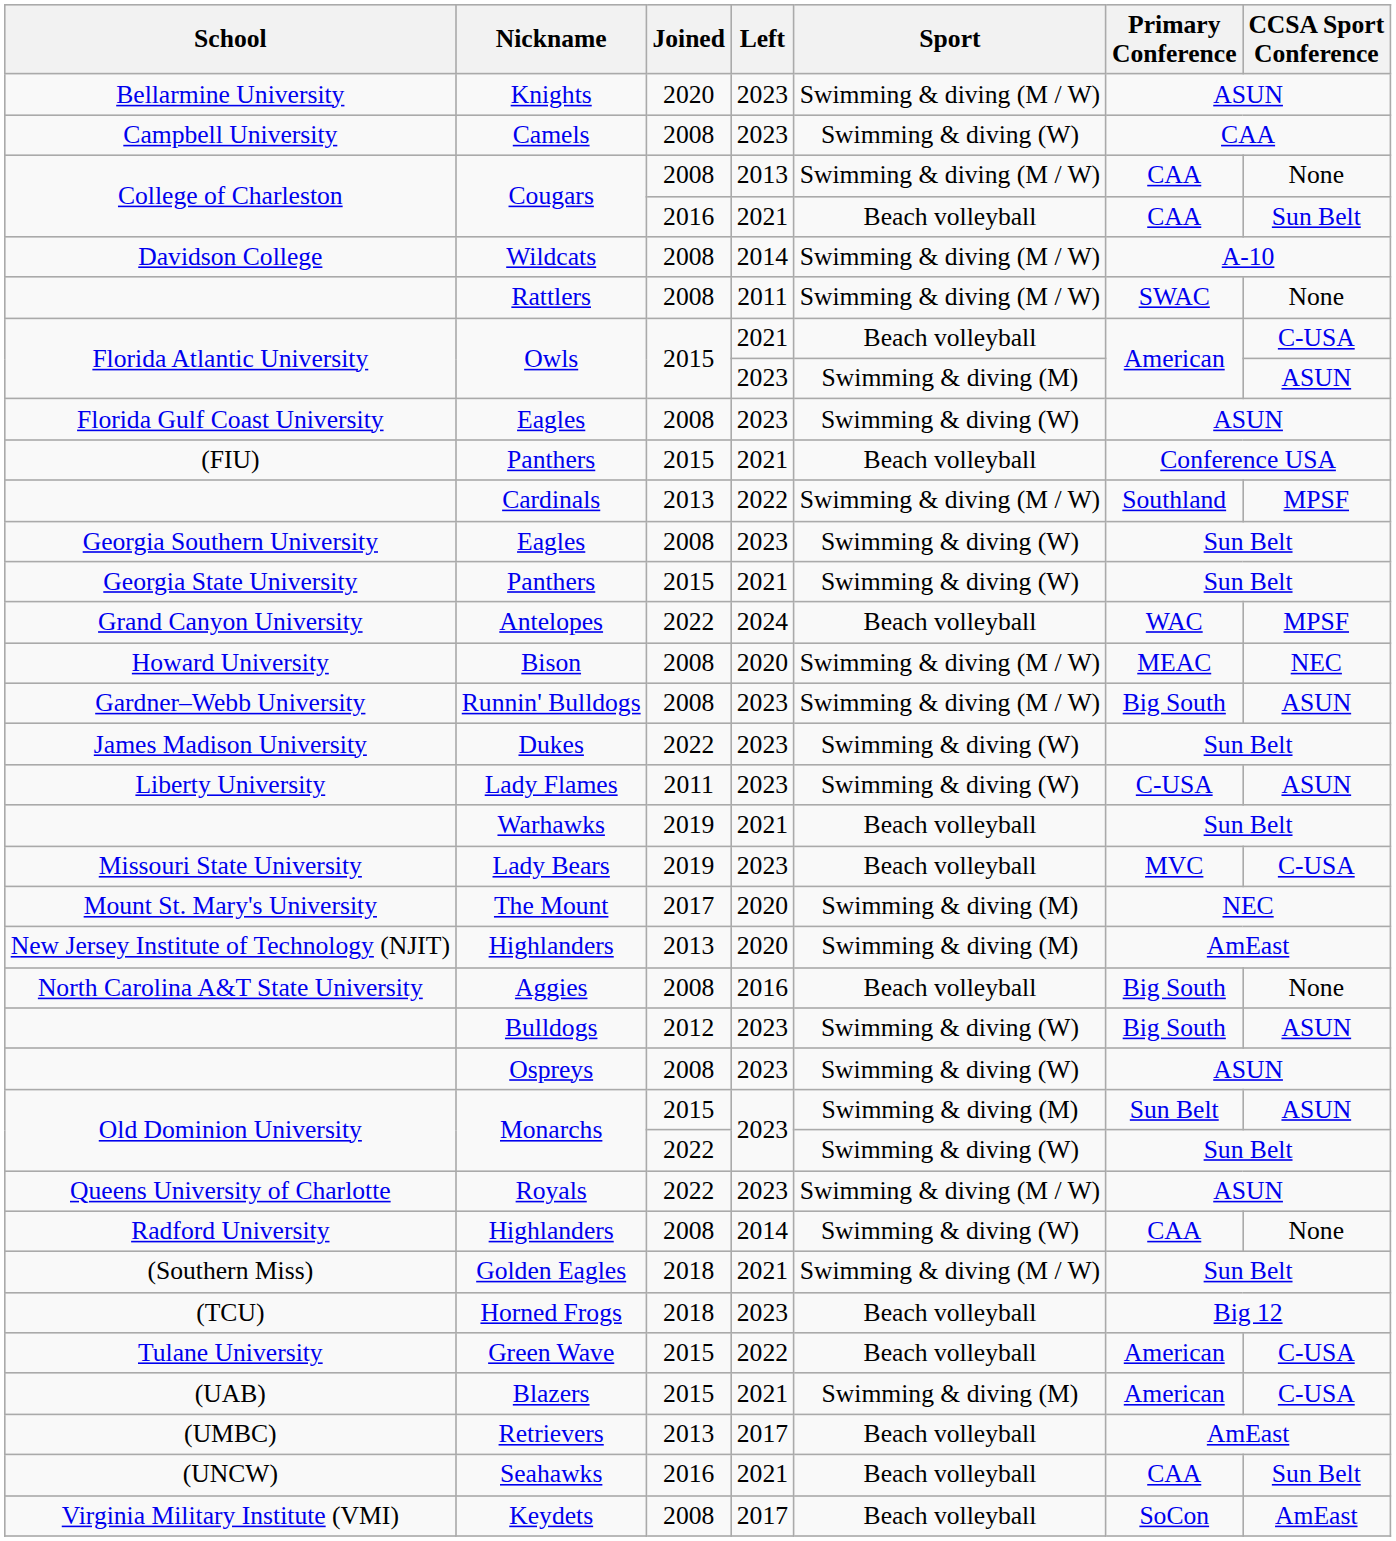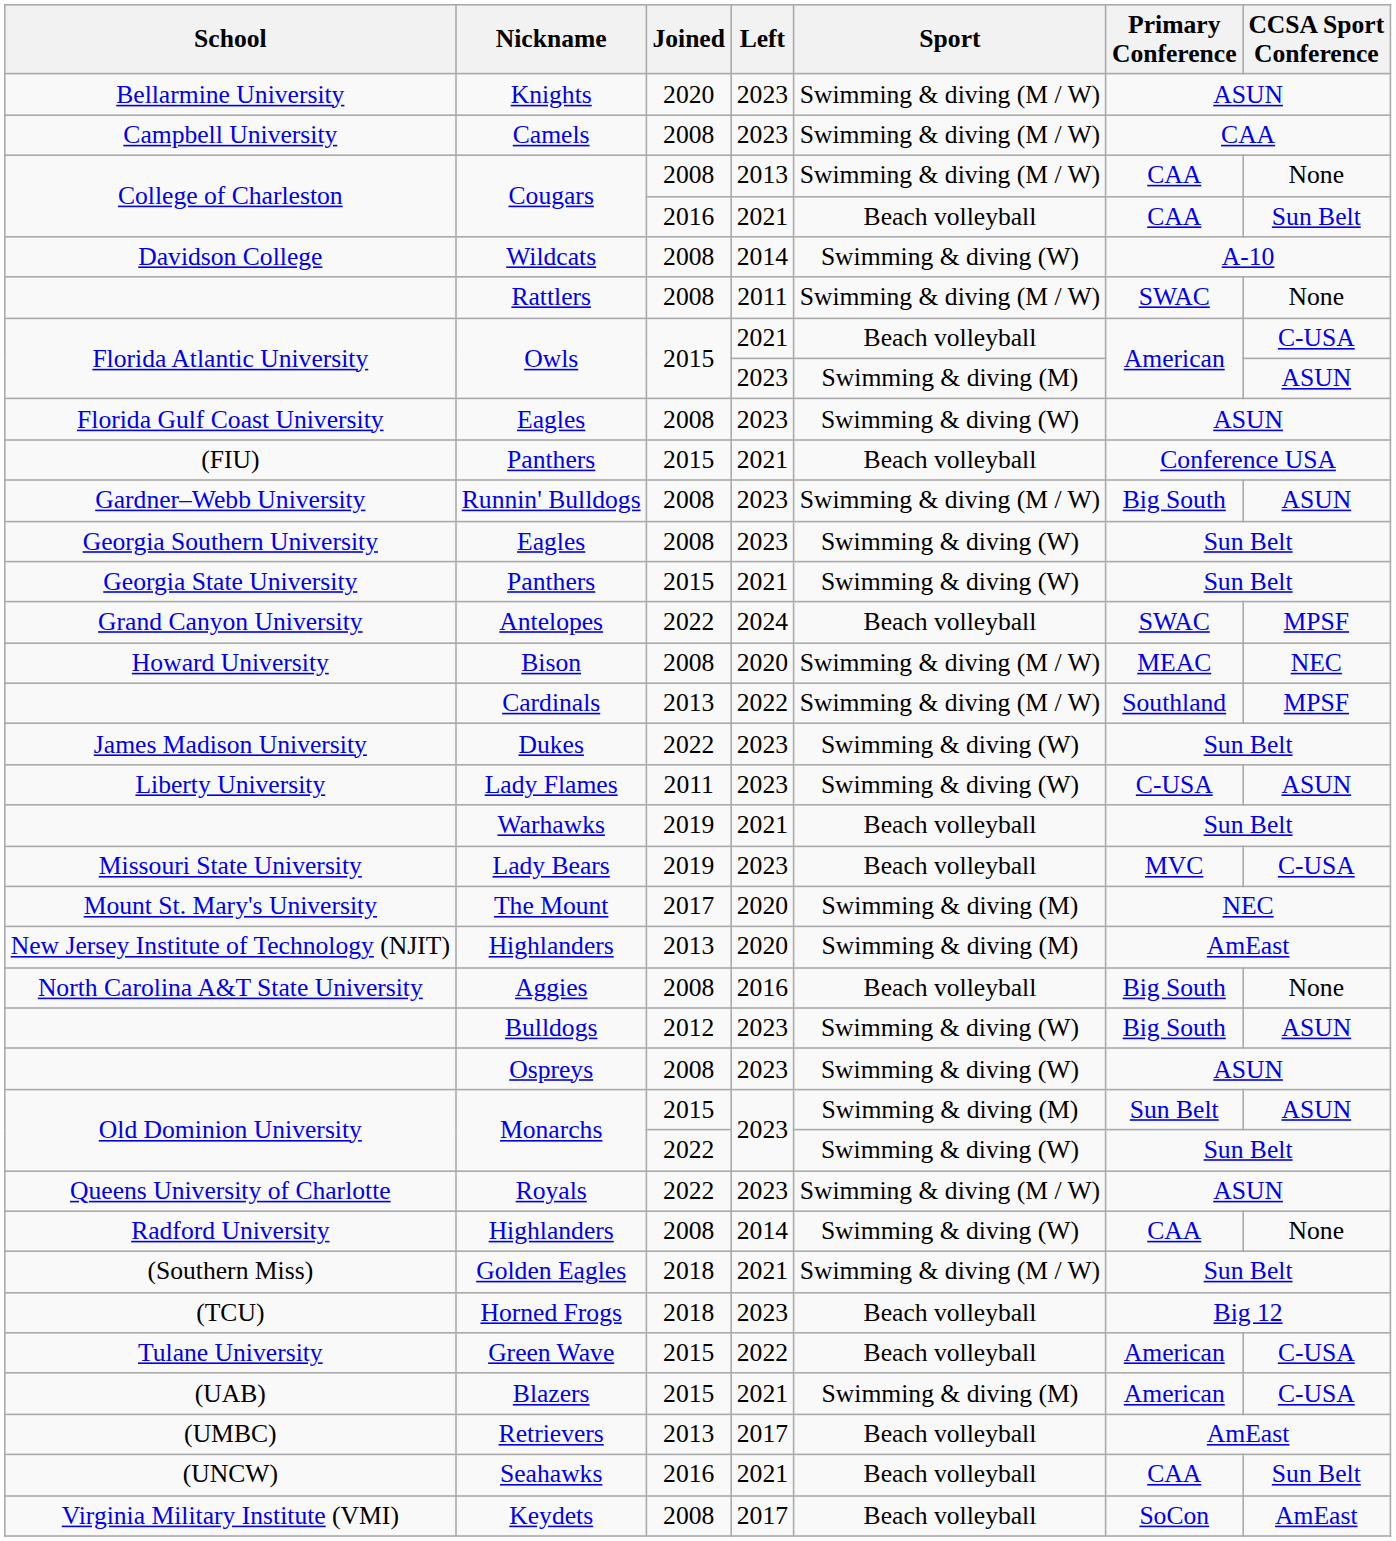 <table class="wikitable sortable" style="text-align:center">
 <tr>
 <th>School</th>
 <th>Nickname</th>
 <th>Joined</th>
 <th>Left</th>
 <th>Sport</th>
 <th>Primary<br>Conference</th>
 <th>CCSA Sport<br>Conference</th>
 </tr>
 <tr>
 <td><a href='#'>Bellarmine University</a></td>
 <td><a href='#'>Knights</a></td>
 <td>2020</td>
 <td>2023</td>
 <td>Swimming & diving (M / W)</td>
 <td colspan="2"><a href='#'>ASUN</a></td>
 </tr>
 <tr>
 <td><a href='#'>Campbell University</a></td>
 <td><a href='#'>Camels</a></td>
 <td>2008</td>
 <td>2023</td>
-<td>Swimming & diving (W)</td>
+<td>Swimming & diving (M / W)</td>
 <td colspan="2"><a href='#'>CAA</a></td>
 </tr>
 <tr>
 <td rowspan=2><a href='#'>College of Charleston</a></td>
 <td rowspan=2><a href='#'>Cougars</a></td>
 <td>2008</td>
 <td>2013</td>
 <td>Swimming & diving (M / W)</td>
 <td><a href='#'>CAA</a></td>
 <td>None</td>
 </tr>
 <tr>
 <td>2016</td>
 <td>2021</td>
 <td>Beach volleyball</td>
 <td><a href='#'>CAA</a></td>
 <td><a href='#'>Sun Belt</a></td>
 </tr>
 <tr>
 <td><a href='#'>Davidson College</a></td>
 <td><a href='#'>Wildcats</a></td>
 <td>2008</td>
 <td>2014</td>
-<td>Swimming & diving (M / W)</td>
+<td>Swimming & diving (W)</td>
 <td colspan="2"><a href='#'>A-10</a></td>
 </tr>
 <tr>
 <td></td>
 <td><a href='#'>Rattlers</a></td>
 <td>2008</td>
 <td>2011</td>
 <td>Swimming & diving (M / W)</td>
 <td><a href='#'>SWAC</a></td>
 <td>None</td>
 </tr>
 <tr>
 <td rowspan="2"><a href='#'>Florida Atlantic University</a></td>
 <td rowspan="2"><a href='#'>Owls</a></td>
 <td rowspan="2">2015</td>
 <td>2021</td>
 <td>Beach volleyball</td>
 <td rowspan="2"><a href='#'>American</a></td>
 <td><a href='#'>C-USA</a></td>
 </tr>
 <tr>
 <td>2023</td>
 <td>Swimming & diving (M)</td>
 <td><a href='#'>ASUN</a></td>
 </tr>
 <tr>
 <td><a href='#'>Florida Gulf Coast University</a></td>
 <td><a href='#'>Eagles</a></td>
 <td>2008</td>
 <td>2023</td>
 <td>Swimming & diving (W)</td>
 <td colspan="2"><a href='#'>ASUN</a></td>
 </tr>
 <tr>
 <td> (FIU)</td>
 <td><a href='#'>Panthers</a></td>
 <td>2015</td>
 <td>2021</td>
 <td>Beach volleyball</td>
 <td colspan="2"><a href='#'>Conference USA</a></td>
 </tr>
 <tr>
-<td></td>
-<td><a href='#'>Cardinals</a></td>
-<td>2013</td>
-<td>2022</td>
+<td><a href='#'>Gardner–Webb University</a></td>
+<td><a href='#'>Runnin' Bulldogs</a></td>
+<td>2008</td>
+<td>2023</td>
 <td>Swimming & diving (M / W)</td>
-<td><a href='#'>Southland</a></td>
-<td><a href='#'>MPSF</a></td>
+<td><a href='#'>Big South</a></td>
+<td><a href='#'>ASUN</a></td>
 </tr>
 <tr>
 <td><a href='#'>Georgia Southern University</a></td>
 <td><a href='#'>Eagles</a></td>
 <td>2008</td>
 <td>2023</td>
 <td>Swimming & diving (W)</td>
 <td colspan="2"><a href='#'>Sun Belt</a></td>
 </tr>
 <tr>
 <td><a href='#'>Georgia State University</a></td>
 <td><a href='#'>Panthers</a></td>
 <td>2015</td>
 <td>2021</td>
 <td>Swimming & diving (W)</td>
 <td colspan="2"><a href='#'>Sun Belt</a></td>
 </tr>
 <tr>
 <td><a href='#'>Grand Canyon University</a></td>
 <td><a href='#'>Antelopes</a></td>
 <td>2022</td>
 <td>2024</td>
 <td>Beach volleyball</td>
-<td><a href='#'>WAC</a></td>
+<td><a href='#'>SWAC</a></td>
 <td><a href='#'>MPSF</a></td>
 </tr>
 <tr>
 <td><a href='#'>Howard University</a></td>
 <td><a href='#'>Bison</a></td>
 <td>2008</td>
 <td>2020</td>
 <td>Swimming & diving (M / W)</td>
 <td><a href='#'>MEAC</a></td>
 <td><a href='#'>NEC</a></td>
 </tr>
 <tr>
-<td><a href='#'>Gardner–Webb University</a></td>
-<td><a href='#'>Runnin' Bulldogs</a></td>
-<td>2008</td>
-<td>2023</td>
+<td></td>
+<td><a href='#'>Cardinals</a></td>
+<td>2013</td>
+<td>2022</td>
 <td>Swimming & diving (M / W)</td>
-<td><a href='#'>Big South</a></td>
-<td><a href='#'>ASUN</a></td>
+<td><a href='#'>Southland</a></td>
+<td><a href='#'>MPSF</a></td>
 </tr>
 <tr>
 <td><a href='#'>James Madison University</a></td>
 <td><a href='#'>Dukes</a></td>
 <td>2022</td>
 <td>2023</td>
 <td>Swimming & diving (W)</td>
 <td colspan="2"><a href='#'>Sun Belt</a></td>
 </tr>
 <tr>
 <td><a href='#'>Liberty University</a></td>
 <td><a href='#'>Lady Flames</a></td>
 <td>2011</td>
 <td>2023</td>
 <td>Swimming & diving (W)</td>
 <td><a href='#'>C-USA</a></td>
 <td><a href='#'>ASUN</a></td>
 </tr>
 <tr>
 <td></td>
 <td><a href='#'>Warhawks</a></td>
 <td>2019</td>
 <td>2021</td>
 <td>Beach volleyball</td>
 <td colspan="2"><a href='#'>Sun Belt</a></td>
 </tr>
 <tr>
 <td><a href='#'>Missouri State University</a></td>
 <td><a href='#'>Lady Bears</a></td>
 <td>2019</td>
 <td>2023</td>
 <td>Beach volleyball</td>
 <td><a href='#'>MVC</a></td>
 <td><a href='#'>C-USA</a></td>
 </tr>
 <tr>
 <td><a href='#'>Mount St. Mary's University</a></td>
 <td><a href='#'>The Mount</a></td>
 <td>2017</td>
 <td>2020</td>
 <td>Swimming & diving (M)</td>
 <td colspan="2"><a href='#'>NEC</a></td>
 </tr>
 <tr>
 <td><a href='#'>New Jersey Institute of Technology</a> (NJIT)</td>
 <td><a href='#'>Highlanders</a></td>
 <td>2013</td>
 <td>2020</td>
 <td>Swimming & diving (M)</td>
 <td colspan="2"><a href='#'>AmEast</a></td>
 </tr>
 <tr>
 <td><a href='#'>North Carolina A&T State University</a></td>
 <td><a href='#'>Aggies</a></td>
 <td>2008</td>
 <td>2016</td>
 <td>Beach volleyball</td>
 <td><a href='#'>Big South</a></td>
 <td>None</td>
 </tr>
 <tr>
 <td></td>
 <td><a href='#'>Bulldogs</a></td>
 <td>2012</td>
 <td>2023</td>
 <td>Swimming & diving (W)</td>
 <td><a href='#'>Big South</a></td>
 <td><a href='#'>ASUN</a></td>
 </tr>
 <tr>
 <td></td>
 <td><a href='#'>Ospreys</a></td>
 <td>2008</td>
 <td>2023</td>
 <td>Swimming & diving (W)</td>
 <td colspan="2"><a href='#'>ASUN</a></td>
 </tr>
 <tr>
 <td rowspan="2"><a href='#'>Old Dominion University</a></td>
 <td rowspan="2"><a href='#'>Monarchs</a></td>
 <td>2015</td>
 <td rowspan="2">2023</td>
 <td>Swimming & diving (M)</td>
 <td><a href='#'>Sun Belt</a></td>
 <td><a href='#'>ASUN</a></td>
 </tr>
 <tr>
 <td>2022</td>
 <td>Swimming & diving (W)</td>
 <td colspan="2"><a href='#'>Sun Belt</a></td>
 </tr>
 <tr>
 <td><a href='#'>Queens University of Charlotte</a></td>
 <td><a href='#'>Royals</a></td>
 <td>2022</td>
 <td>2023</td>
 <td>Swimming & diving (M / W)</td>
 <td colspan="2"><a href='#'>ASUN</a></td>
 </tr>
 <tr>
 <td><a href='#'>Radford University</a></td>
 <td><a href='#'>Highlanders</a></td>
 <td>2008</td>
 <td>2014</td>
 <td>Swimming & diving (W)</td>
 <td><a href='#'>CAA</a></td>
 <td>None</td>
 </tr>
 <tr>
 <td> (Southern Miss)</td>
 <td><a href='#'>Golden Eagles</a></td>
 <td>2018</td>
 <td>2021</td>
 <td>Swimming & diving (M / W)</td>
 <td colspan="2"><a href='#'>Sun Belt</a></td>
 </tr>
 <tr>
 <td> (TCU)</td>
 <td><a href='#'>Horned Frogs</a></td>
 <td>2018</td>
 <td>2023</td>
 <td>Beach volleyball</td>
 <td colspan="2"><a href='#'>Big 12</a></td>
 </tr>
 <tr>
 <td><a href='#'>Tulane University</a></td>
 <td><a href='#'>Green Wave</a></td>
 <td>2015</td>
 <td>2022</td>
 <td>Beach volleyball</td>
 <td><a href='#'>American</a></td>
 <td><a href='#'>C-USA</a></td>
 </tr>
 <tr>
 <td> (UAB)</td>
 <td><a href='#'>Blazers</a></td>
 <td>2015</td>
 <td>2021</td>
 <td>Swimming & diving (M)</td>
 <td><a href='#'>American</a></td>
 <td><a href='#'>C-USA</a></td>
 </tr>
 <tr>
 <td> (UMBC)</td>
 <td><a href='#'>Retrievers</a></td>
 <td>2013</td>
 <td>2017</td>
 <td>Beach volleyball</td>
 <td colspan="2"><a href='#'>AmEast</a></td>
 </tr>
 <tr>
 <td> (UNCW)</td>
 <td><a href='#'>Seahawks</a></td>
 <td>2016</td>
 <td>2021</td>
 <td>Beach volleyball</td>
 <td><a href='#'>CAA</a></td>
 <td><a href='#'>Sun Belt</a></td>
 </tr>
 <tr>
 <td><a href='#'>Virginia Military Institute</a> (VMI)</td>
 <td><a href='#'>Keydets</a></td>
 <td>2008</td>
 <td>2017</td>
 <td>Beach volleyball</td>
 <td><a href='#'>SoCon</a></td>
 <td><a href='#'>AmEast</a></td>
 </tr>
 </table>
